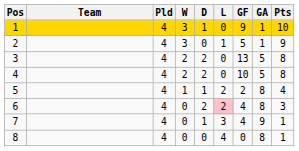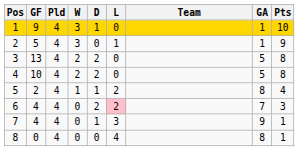 <table class="wikitable" style="text-align: center;">
 <tr>
 <th width="20">Pos</th>
-<th width="165">Team</th>
+<th width="20">GF</th>
 <th width="20">Pld</th>
 <th width="20">W</th>
 <th width="20">D</th>
 <th width="20">L</th>
-<th width="20">GF</th>
+<th width="165">Team</th>
 <th width="20">GA</th>
 <th width="20">Pts</th>
 </tr>
 <tr style="background-color:GOLD;">
 <td>1</td>
-<td style="text-align:left;"></td>
+<td>9</td>
 <td>4</td>
 <td>3</td>
 <td>1</td>
 <td>0</td>
-<td>9</td>
+<td style="text-align:left;"></td>
 <td>1</td>
 <td>10</td>
 </tr>
 <tr>
 <td>2</td>
-<td style="text-align:left;"></td>
+<td>5</td>
 <td>4</td>
 <td>3</td>
 <td>0</td>
 <td>1</td>
-<td>5</td>
+<td style="text-align:left;"></td>
 <td>1</td>
 <td>9</td>
 </tr>
 <tr>
 <td>3</td>
-<td style="text-align:left;"></td>
+<td>13</td>
 <td>4</td>
 <td>2</td>
 <td>2</td>
 <td>0</td>
-<td>13</td>
+<td style="text-align:left;"></td>
 <td>5</td>
 <td>8</td>
 </tr>
 <tr>
 <td>4</td>
-<td style="text-align:left;"></td>
+<td>10</td>
 <td>4</td>
 <td>2</td>
 <td>2</td>
 <td>0</td>
-<td>10</td>
+<td style="text-align:left;"></td>
 <td>5</td>
 <td>8</td>
 </tr>
 <tr>
 <td>5</td>
-<td style="text-align:left;"></td>
+<td>2</td>
 <td>4</td>
 <td>1</td>
 <td>1</td>
 <td>2</td>
-<td>2</td>
+<td style="text-align:left;"></td>
 <td>8</td>
 <td>4</td>
 </tr>
 <tr>
 <td>6</td>
-<td style="text-align:left;"></td>
+<td>4</td>
 <td>4</td>
 <td>0</td>
 <td>2</td>
 <td style="background: pink;">2</td>
-<td>4</td>
-<td>8</td>
+<td style="text-align:left;"></td>
+<td>7</td>
 <td>3</td>
 </tr>
 <tr>
 <td>7</td>
-<td style="text-align:left;"></td>
+<td>4</td>
 <td>4</td>
 <td>0</td>
 <td>1</td>
 <td>3</td>
-<td>4</td>
+<td style="text-align:left;"></td>
 <td>9</td>
 <td>1</td>
 </tr>
 <tr>
 <td>8</td>
-<td style="text-align:left;"></td>
+<td>0</td>
 <td>4</td>
 <td>0</td>
 <td>0</td>
 <td>4</td>
-<td>0</td>
+<td style="text-align:left;"></td>
 <td>8</td>
 <td>1</td>
 </tr>
 </table>
